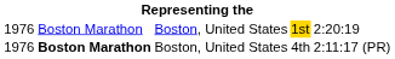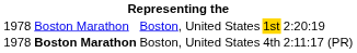 <table>
 <tr>
 <th colspan="5">Representing the </th>
 </tr>
 <tr>
-<td>1976</td>
+<td>1978</td>
 <td><a href='#'>Boston Marathon</a></td>
 <td><a href='#'>Boston</a>, United States</td>
 <td bgcolor="gold">1st</td>
 <td>2:20:19</td>
 </tr>
 <tr>
-<td>1976</td>
+<td>1978</td>
 <td><strong>Boston Marathon</strong></td>
 <td>Boston, United States</td>
 <td>4th</td>
 <td>2:11:17 (PR)</td>
 </tr>
 </table>
